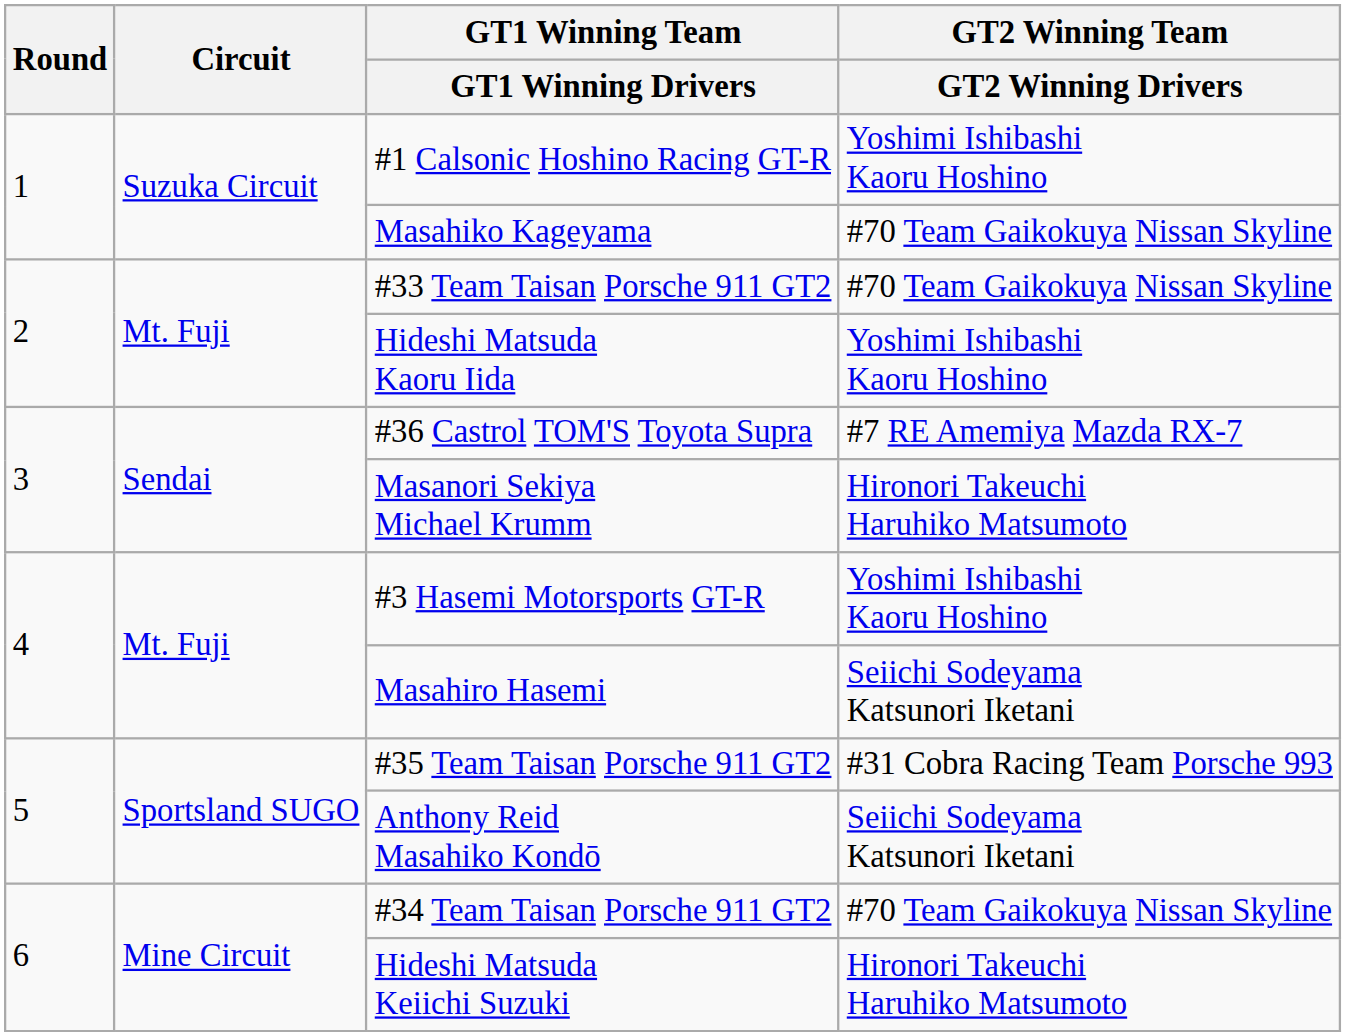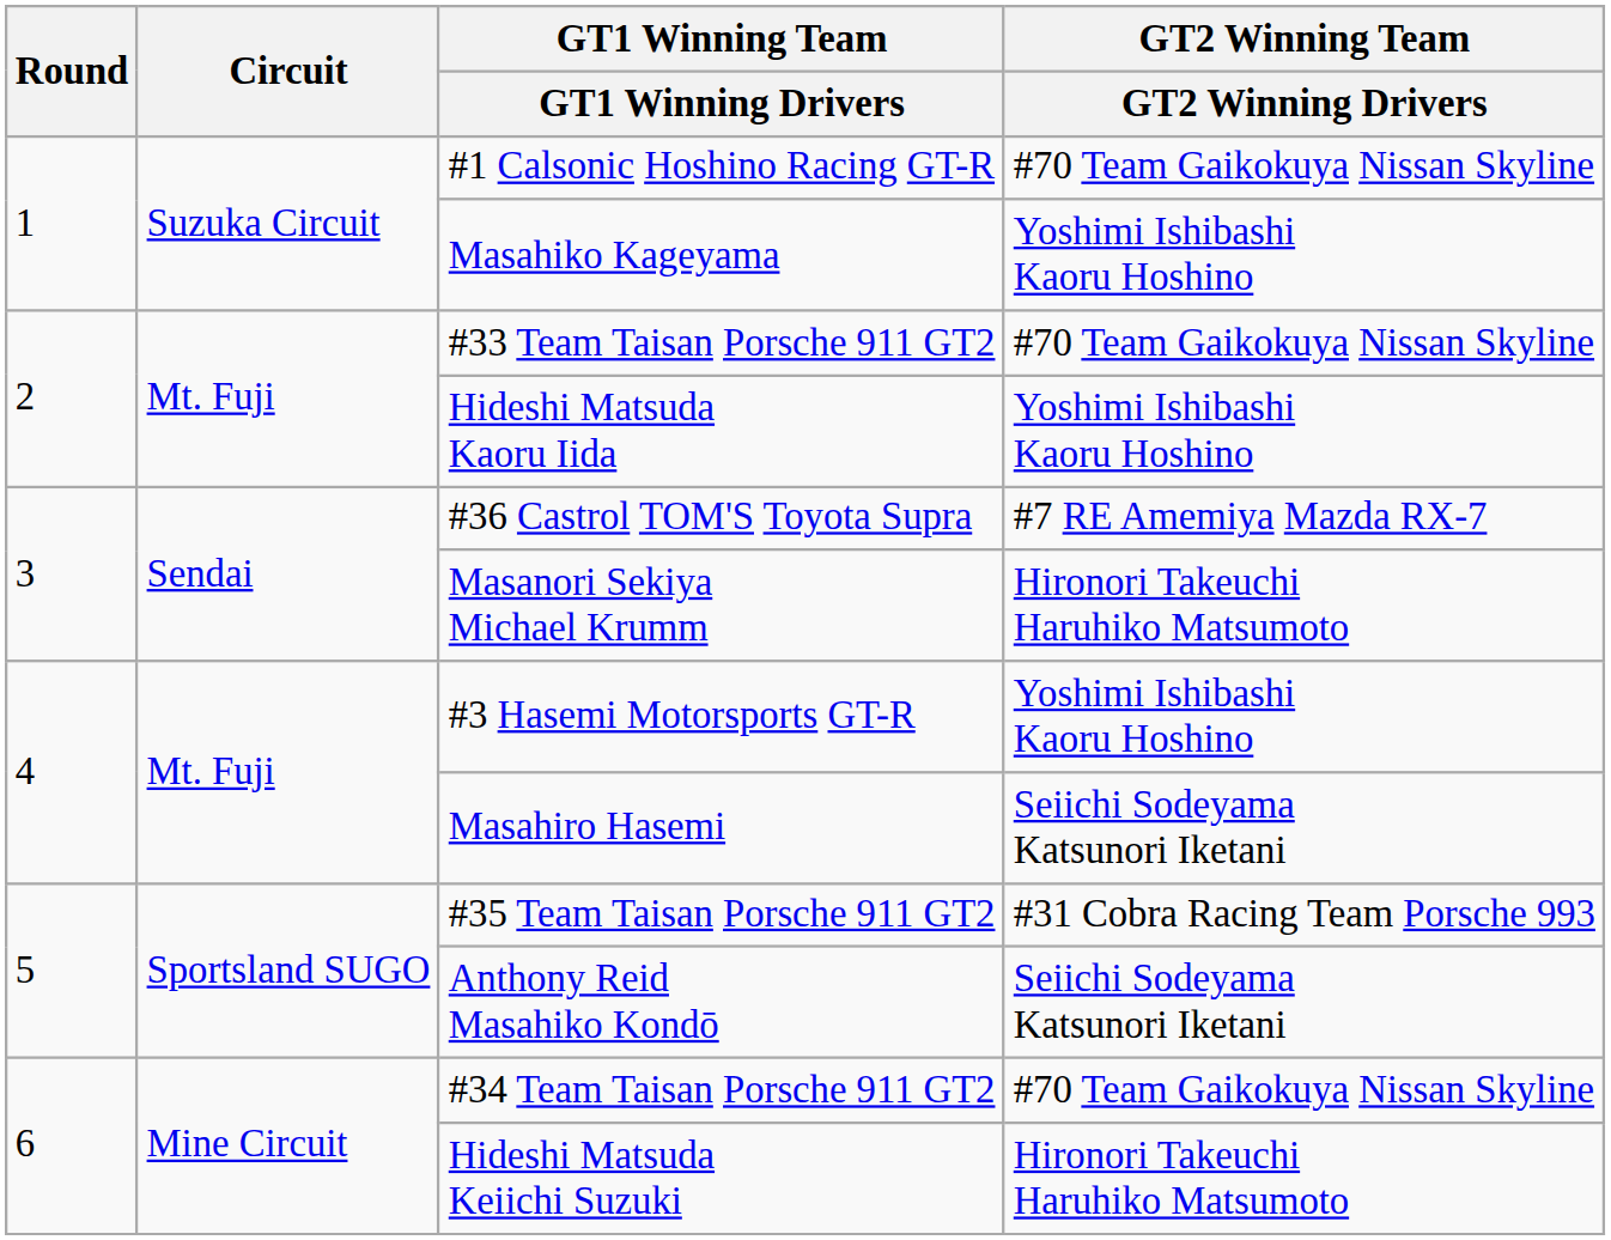 <table class="wikitable" style="font-size: 90%;">
 <tr>
 <th rowspan=2>Round</th>
 <th rowspan=2>Circuit</th>
 <th>GT1 Winning Team</th>
 <th>GT2 Winning Team</th>
 </tr>
 <tr>
 <th>GT1 Winning Drivers</th>
 <th>GT2 Winning Drivers</th>
 </tr>
 <tr>
 <td rowspan=2>1</td>
 <td rowspan=2><a href='#'>Suzuka Circuit</a></td>
 <td>#1 <a href='#'>Calsonic</a> <a href='#'>Hoshino Racing</a> <a href='#'>GT-R</a></td>
-<td> <a href='#'>Yoshimi Ishibashi</a><br> <a href='#'>Kaoru Hoshino</a></td>
+<td>#70 <a href='#'>Team Gaikokuya</a> <a href='#'>Nissan Skyline</a></td>
 </tr>
 <tr>
 <td> <a href='#'>Masahiko Kageyama</a></td>
-<td>#70 <a href='#'>Team Gaikokuya</a> <a href='#'>Nissan Skyline</a></td>
+<td> <a href='#'>Yoshimi Ishibashi</a><br> <a href='#'>Kaoru Hoshino</a></td>
 </tr>
 <tr>
 <td rowspan=2>2</td>
 <td rowspan=2><a href='#'>Mt. Fuji</a></td>
 <td>#33 <a href='#'>Team Taisan</a> <a href='#'>Porsche 911 GT2</a></td>
 <td>#70 <a href='#'>Team Gaikokuya</a> <a href='#'>Nissan Skyline</a></td>
 </tr>
 <tr>
 <td> <a href='#'>Hideshi Matsuda</a><br> <a href='#'>Kaoru Iida</a></td>
 <td> <a href='#'>Yoshimi Ishibashi</a><br> <a href='#'>Kaoru Hoshino</a></td>
 </tr>
 <tr>
 <td rowspan=2>3</td>
 <td rowspan=2><a href='#'>Sendai</a></td>
 <td>#36 <a href='#'>Castrol</a> <a href='#'>TOM'S</a> <a href='#'>Toyota Supra</a></td>
 <td>#7 <a href='#'>RE Amemiya</a> <a href='#'>Mazda RX-7</a></td>
 </tr>
 <tr>
 <td> <a href='#'>Masanori Sekiya</a><br> <a href='#'>Michael Krumm</a></td>
 <td> <a href='#'>Hironori Takeuchi</a><br> <a href='#'>Haruhiko Matsumoto</a></td>
 </tr>
 <tr>
 <td rowspan=2>4</td>
 <td rowspan=2><a href='#'>Mt. Fuji</a></td>
 <td>#3 <a href='#'>Hasemi Motorsports</a> <a href='#'>GT-R</a></td>
 <td> <a href='#'>Yoshimi Ishibashi</a><br> <a href='#'>Kaoru Hoshino</a></td>
 </tr>
 <tr>
 <td> <a href='#'>Masahiro Hasemi</a></td>
 <td> <a href='#'>Seiichi Sodeyama</a><br> Katsunori Iketani</td>
 </tr>
 <tr>
 <td rowspan=2>5</td>
 <td rowspan=2><a href='#'>Sportsland SUGO</a></td>
 <td>#35 <a href='#'>Team Taisan</a> <a href='#'>Porsche 911 GT2</a></td>
 <td>#31 Cobra Racing Team <a href='#'>Porsche 993</a></td>
 </tr>
 <tr>
 <td> <a href='#'>Anthony Reid</a><br> <a href='#'>Masahiko Kondō</a></td>
 <td> <a href='#'>Seiichi Sodeyama</a><br> Katsunori Iketani</td>
 </tr>
 <tr>
 <td rowspan=2>6</td>
 <td rowspan=2><a href='#'>Mine Circuit</a></td>
 <td>#34 <a href='#'>Team Taisan</a> <a href='#'>Porsche 911 GT2</a></td>
 <td>#70 <a href='#'>Team Gaikokuya</a> <a href='#'>Nissan Skyline</a></td>
 </tr>
 <tr>
 <td> <a href='#'>Hideshi Matsuda</a><br> <a href='#'>Keiichi Suzuki</a></td>
 <td> <a href='#'>Hironori Takeuchi</a><br> <a href='#'>Haruhiko Matsumoto</a></td>
 </tr>
 <tr>
 </tr>
 </table>
